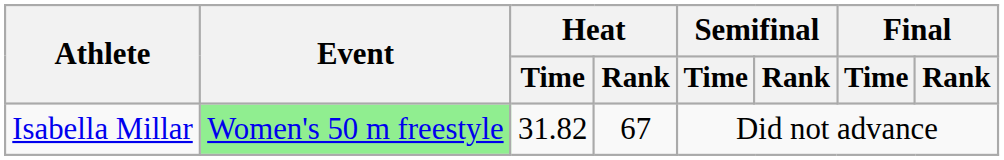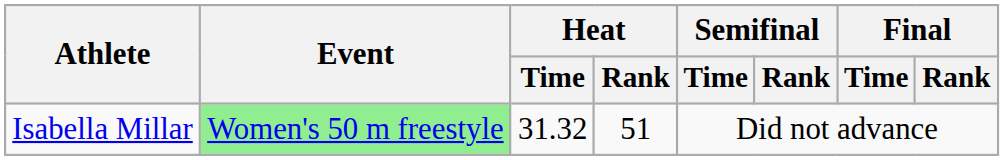 <table class=wikitable style="font-size:90%">
 <tr>
 <th rowspan="2">Athlete</th>
 <th rowspan="2">Event</th>
 <th colspan="2">Heat</th>
 <th colspan="2">Semifinal</th>
 <th colspan="2">Final</th>
 </tr>
 <tr style="font-size:95%">
 <th>Time</th>
 <th>Rank</th>
 <th>Time</th>
 <th>Rank</th>
 <th>Time</th>
 <th>Rank</th>
 </tr>
 <tr align=center>
 <td align=left><a href='#'>Isabella Millar</a></td>
 <td align=left style="background: lightgreen;"><a href='#'>Women's 50 m freestyle</a></td>
-<td>31.82</td>
-<td>67</td>
+<td>31.32</td>
+<td>51</td>
 <td colspan=4>Did not advance</td>
 </tr>
 </table>
